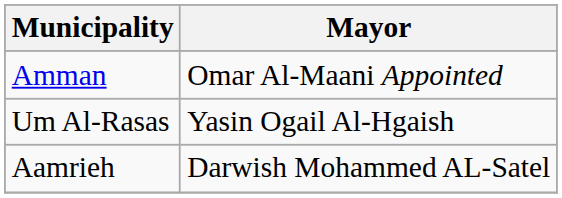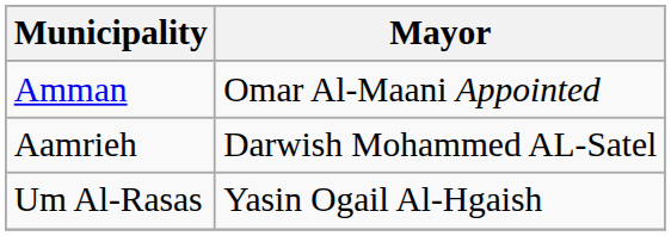 <table class="wikitable">
 <tr>
 <th>Municipality</th>
 <th>Mayor</th>
 </tr>
 <tr>
 <td><a href='#'>Amman</a></td>
 <td>Omar Al-Maani <em>Appointed</em></td>
 </tr>
 <tr>
+<td>Aamrieh</td>
+<td>Darwish Mohammed AL-Satel</td>
+</tr>
+<tr>
 <td>Um Al-Rasas</td>
 <td>Yasin Ogail Al-Hgaish</td>
 </tr>
 <tr>
-<td>Aamrieh</td>
-<td>Darwish Mohammed AL-Satel</td>
-</tr>
-<tr>
 </tr>
 </table>
